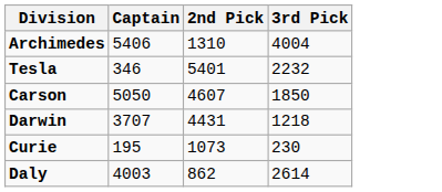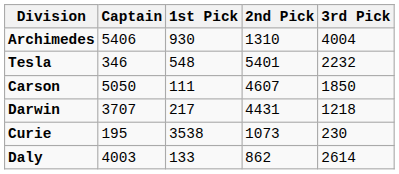 <table class="wikitable">
 <tr>
 <th><strong>Division</strong></th>
 <th>Captain</th>
+<th>1st Pick</th>
 <th>2nd Pick</th>
 <th>3rd Pick</th>
 </tr>
 <tr>
 <td><strong>Archimedes</strong></td>
 <td>5406</td>
+<td>930</td>
 <td>1310</td>
 <td>4004</td>
 </tr>
 <tr>
 <td><strong>Tesla</strong></td>
 <td>346</td>
+<td>548</td>
 <td>5401</td>
 <td>2232</td>
 </tr>
 <tr>
 <td><strong>Carson</strong></td>
 <td>5050</td>
+<td>111</td>
 <td>4607</td>
 <td>1850</td>
 </tr>
 <tr>
 <td><strong>Darwin</strong></td>
 <td>3707</td>
+<td>217</td>
 <td>4431</td>
 <td>1218</td>
 </tr>
 <tr>
 <td><strong>Curie</strong></td>
 <td>195</td>
+<td>3538</td>
 <td>1073</td>
 <td>230</td>
 </tr>
 <tr>
 <td><strong>Daly</strong></td>
 <td>4003</td>
+<td>133</td>
 <td>862</td>
 <td>2614</td>
 </tr>
 </table>
